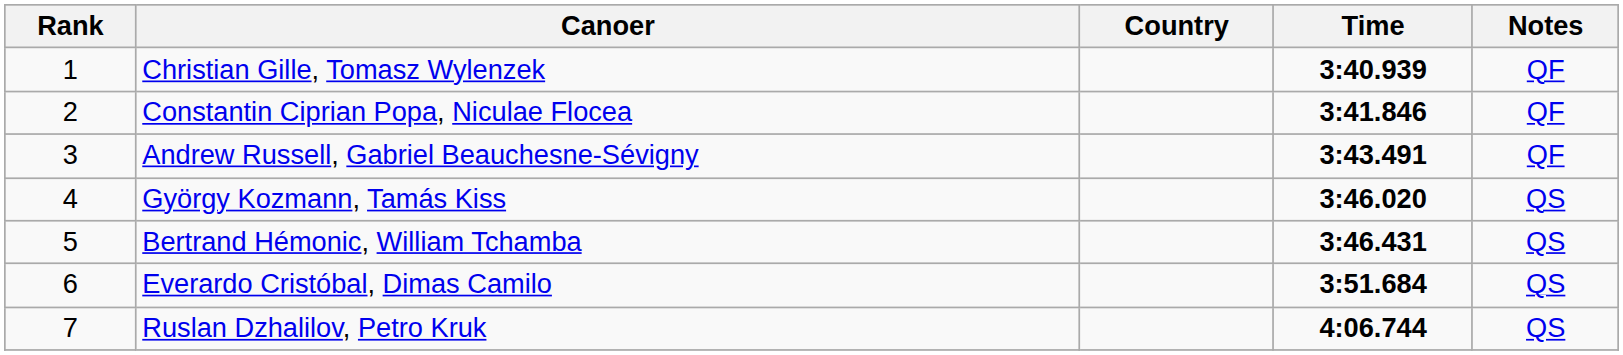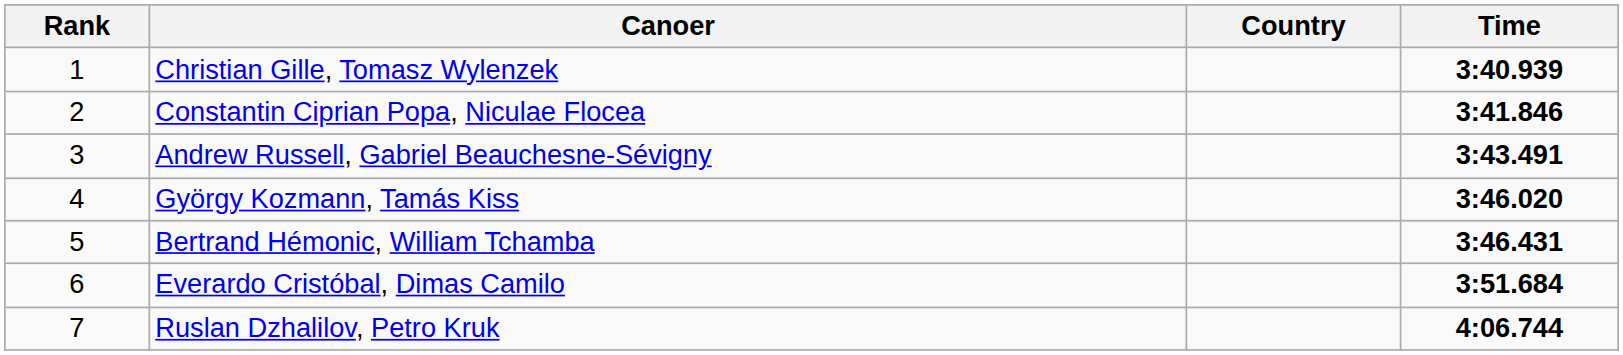 <table class="wikitable sortable" width=60% style="text-align:center">
 <tr>
 <th>Rank</th>
 <th>Canoer</th>
 <th>Country</th>
 <th>Time</th>
-<th>Notes</th>
 </tr>
 <tr>
 <td>1</td>
 <td align=left><a href='#'>Christian Gille</a>, <a href='#'>Tomasz Wylenzek</a></td>
 <td align=left></td>
 <td><strong>3:40.939 </strong></td>
-<td><a href='#'>QF</a></td>
 </tr>
 <tr>
 <td>2</td>
 <td align=left><a href='#'>Constantin Ciprian Popa</a>, <a href='#'>Niculae Flocea</a></td>
 <td align=left></td>
 <td><strong>3:41.846 </strong></td>
-<td><a href='#'>QF</a></td>
 </tr>
 <tr>
 <td>3</td>
 <td align=left><a href='#'>Andrew Russell</a>, <a href='#'>Gabriel Beauchesne-Sévigny</a></td>
 <td align=left></td>
 <td><strong>3:43.491 </strong></td>
-<td><a href='#'>QF</a></td>
 </tr>
 <tr>
 <td>4</td>
 <td align=left><a href='#'>György Kozmann</a>, <a href='#'>Tamás Kiss</a></td>
 <td align=left></td>
 <td><strong>3:46.020</strong></td>
-<td><a href='#'>QS</a></td>
 </tr>
 <tr>
 <td>5</td>
 <td align=left><a href='#'>Bertrand Hémonic</a>, <a href='#'>William Tchamba</a></td>
 <td align=left></td>
 <td><strong>3:46.431 </strong></td>
-<td><a href='#'>QS</a></td>
 </tr>
 <tr>
 <td>6</td>
 <td align=left><a href='#'>Everardo Cristóbal</a>, <a href='#'>Dimas Camilo</a></td>
 <td align=left></td>
 <td><strong>3:51.684 </strong></td>
-<td><a href='#'>QS</a></td>
 </tr>
 <tr>
 <td>7</td>
 <td align=left><a href='#'>Ruslan Dzhalilov</a>, <a href='#'>Petro Kruk</a></td>
 <td align=left></td>
 <td><strong>4:06.744</strong></td>
-<td><a href='#'>QS</a></td>
 </tr>
 </table>
